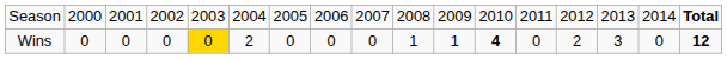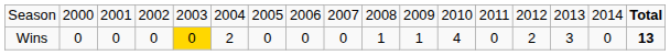 <table class="wikitable sortable">
 <tr>
 <td>Season</td>
 <td>2000</td>
 <td>2001</td>
 <td>2002</td>
 <td>2003</td>
 <td>2004</td>
 <td>2005</td>
 <td>2006</td>
 <td>2007</td>
 <td>2008</td>
 <td>2009</td>
 <td>2010</td>
 <td>2011</td>
 <td>2012</td>
 <td>2013</td>
 <td>2014</td>
 <td><strong>Total</strong></td>
 </tr>
 <tr align=center>
 <td>Wins</td>
 <td>0</td>
 <td>0</td>
 <td>0</td>
 <td style="background: gold;">0</td>
 <td>2</td>
 <td>0</td>
 <td>0</td>
 <td>0</td>
 <td>1</td>
 <td>1</td>
-<td><strong>4</strong></td>
+<td>4</td>
 <td>0</td>
 <td>2</td>
 <td>3</td>
 <td>0</td>
-<td><strong>12</strong></td>
+<td><strong>13</strong></td>
 </tr>
 </table>
